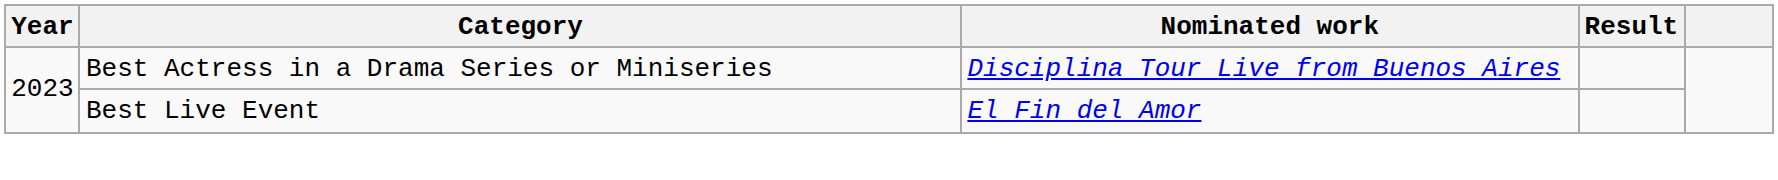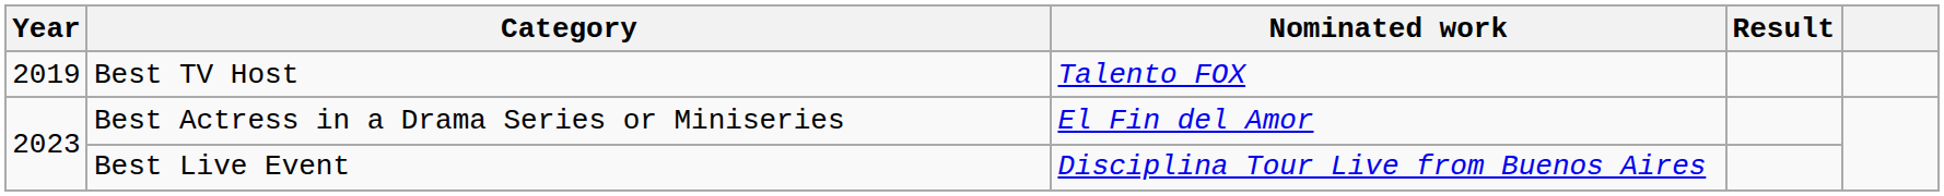 <table class="wikitable plainrowheaders" style="width:70%;">
 <tr>
 <th scope="col" style="width:4%;">Year</th>
 <th scope="col" style="width:50%;">Category</th>
 <th scope="col" style="width:35%;">Nominated work</th>
 <th scope="col" style="width:6%;">Result</th>
 <th scope="col" style="width:6%;"></th>
 </tr>
 <tr>
+<td align="center">2019</td>
+<td>Best TV Host</td>
+<td><em><a href='#'>Talento FOX</a></em></td>
+<td></td>
+<td align="center"></td>
+</tr>
+<tr>
 <td align="center" rowspan="2">2023</td>
 <td>Best Actress in a Drama Series or Miniseries</td>
-<td><em><a href='#'>Disciplina Tour Live from Buenos Aires</a></em></td>
+<td><em><a href='#'>El Fin del Amor</a></em></td>
 <td></td>
 <td align="center" rowspan="2"></td>
 </tr>
 <tr>
 <td>Best Live Event</td>
-<td><em><a href='#'>El Fin del Amor</a></em></td>
+<td><em><a href='#'>Disciplina Tour Live from Buenos Aires</a></em></td>
 <td></td>
 </tr>
 </table>
